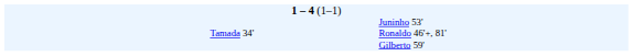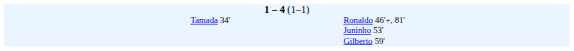 <table width=100% cellspacing=0 cellpadding=0 style=background:#EBF5FF>
 <tr>
 <td width=40% align=right><strong></strong></td>
 <td align=center width="20"%><strong>1 – 4</strong> (1–1)</td>
 <td width=40%><strong></strong></td>
-</tr>
-<tr style=font-size:85%>
-<td></td>
-<td></td>
-<td><a href='#'>Juninho</a> 53'</td>
 </tr>
 <tr style=font-size:85%>
 <td align=right><a href='#'>Tamada</a> 34'</td>
 <td></td>
 <td><a href='#'>Ronaldo</a> 46'+, 81'</td>
 </tr>
 <tr style=font-size:85%>
 <td></td>
 <td></td>
+<td><a href='#'>Juninho</a> 53'</td>
+</tr>
+<tr style=font-size:85%>
+<td></td>
+<td></td>
 <td><a href='#'>Gilberto</a> 59'</td>
 </tr>
 </table>
